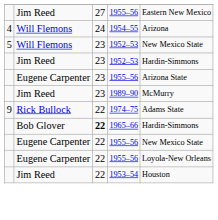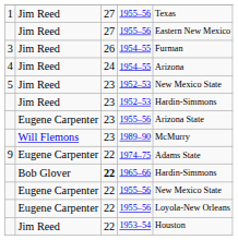 <table class="wikitable">
 <tr>
+</tr>
+<tr>
+<td>1</td>
+<td>Jim Reed</td>
+<td>27</td>
+<td style="font-size:80%;"><a href='#'>1955–56</a></td>
+<td style="font-size:80%;">Texas</td>
 </tr>
 <tr>
 <td></td>
 <td>Jim Reed</td>
 <td>27</td>
 <td style="font-size:80%;"><a href='#'>1955–56</a></td>
 <td style="font-size:80%;">Eastern New Mexico</td>
 </tr>
 <tr>
+<td>3</td>
+<td>Jim Reed</td>
+<td>26</td>
+<td style="font-size:80%;"><a href='#'>1954–55</a></td>
+<td style="font-size:80%;">Furman</td>
+</tr>
+<tr>
 <td>4</td>
-<td><a href='#'>Will Flemons</a></td>
+<td>Jim Reed</td>
 <td>24</td>
 <td style="font-size:80%;"><a href='#'>1954–55</a></td>
 <td style="font-size:80%;">Arizona</td>
 </tr>
 <tr>
 <td>5</td>
-<td><a href='#'>Will Flemons</a></td>
+<td>Jim Reed</td>
 <td>23</td>
 <td style="font-size:80%;"><a href='#'>1952–53</a></td>
 <td style="font-size:80%;">New Mexico State</td>
 </tr>
 <tr>
 <td></td>
 <td>Jim Reed</td>
 <td>23</td>
 <td style="font-size:80%;"><a href='#'>1952–53</a></td>
 <td style="font-size:80%;">Hardin-Simmons</td>
 </tr>
 <tr>
 <td></td>
 <td>Eugene Carpenter</td>
 <td>23</td>
 <td style="font-size:80%;"><a href='#'>1955–56</a></td>
 <td style="font-size:80%;">Arizona State</td>
 </tr>
 <tr>
 <td></td>
-<td>Jim Reed</td>
+<td><a href='#'>Will Flemons</a></td>
 <td>23</td>
 <td style="font-size:80%;"><a href='#'>1989–90</a></td>
 <td style="font-size:80%;">McMurry</td>
 </tr>
 <tr>
 <td>9</td>
-<td><a href='#'>Rick Bullock</a></td>
+<td>Eugene Carpenter</td>
 <td>22</td>
 <td style="font-size:80%;"><a href='#'>1974–75</a></td>
 <td style="font-size:80%;">Adams State</td>
 </tr>
 <tr>
 <td></td>
 <td>Bob Glover</td>
 <td><strong>22</strong></td>
 <td style="font-size:80%;"><a href='#'>1965–66</a></td>
 <td style="font-size:80%;">Hardin-Simmons</td>
 </tr>
 <tr>
 <td></td>
 <td>Eugene Carpenter</td>
 <td>22</td>
 <td style="font-size:80%;"><a href='#'>1955–56</a></td>
 <td style="font-size:80%;">New Mexico State</td>
 </tr>
 <tr>
 <td></td>
 <td>Eugene Carpenter</td>
 <td>22</td>
 <td style="font-size:80%;"><a href='#'>1955–56</a></td>
 <td style="font-size:80%;">Loyola-New Orleans</td>
 </tr>
 <tr>
 <td></td>
 <td>Jim Reed</td>
 <td>22</td>
 <td style="font-size:80%;"><a href='#'>1953–54</a></td>
 <td style="font-size:80%;">Houston</td>
 </tr>
 </table>
